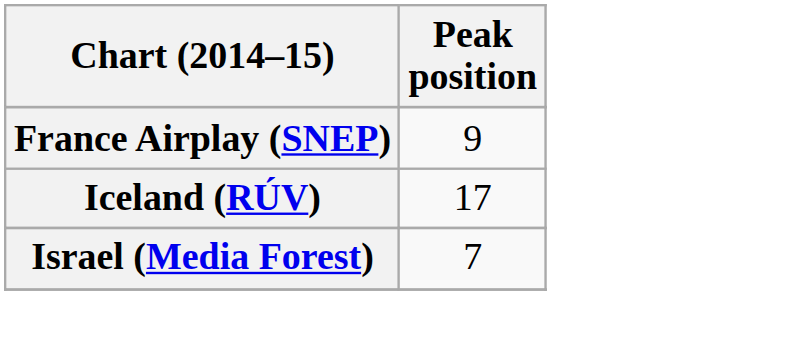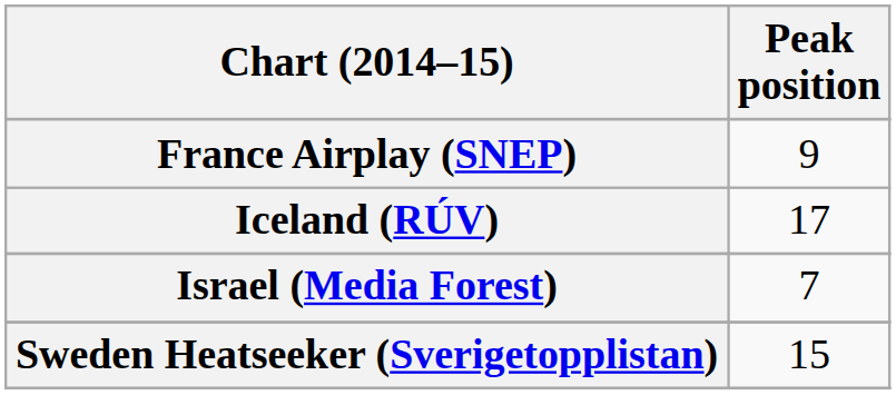 <table class="wikitable plainrowheaders sortable" style="text-align:center;">
 <tr>
 <th>Chart (2014–15)</th>
 <th>Peak<br>position</th>
 </tr>
 <tr>
 </tr>
 <tr>
 </tr>
 <tr>
 </tr>
 <tr>
 </tr>
 <tr>
 </tr>
 <tr>
 <th scope="row">France Airplay (<a href='#'>SNEP</a>)</th>
 <td style="text-align:center;">9</td>
 </tr>
 <tr>
 <th scope="row">Iceland (<a href='#'>RÚV</a>)</th>
 <td>17</td>
 </tr>
 <tr>
 </tr>
 <tr>
 <th scope="row">Israel (<a href='#'>Media Forest</a>)</th>
 <td>7</td>
 </tr>
 <tr>
 </tr>
 <tr>
+<th scope="row">Sweden Heatseeker (<a href='#'>Sverigetopplistan</a>)</th>
+<td>15</td>
+</tr>
+<tr>
 </tr>
 <tr>
 </tr>
 </table>
